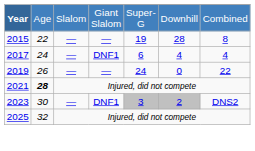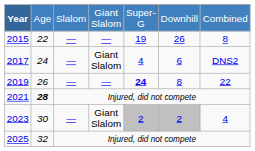 <table class="wikitable" style="font-size:95%; text-align:center; border:grey solid 1px; border-collapse:collapse;" width="30%">
 <tr style="background-color:#369; color:white;">
 <td rowspan="2" colspan="1" width="5%"><strong>Year</strong></td>
 </tr>
 <tr style="background-color:#4180be; color:white;">
 <td width="3%">Age</td>
 <td width="4%">Slalom</td>
 <td width="4%">Giant<br>Slalom</td>
 <td width="4%">Super-G</td>
 <td width="4%">Downhill</td>
 <td width="4%">Combined</td>
 </tr>
 <tr>
 <td><a href='#'>2015</a></td>
 <td><em>22</em></td>
 <td><a href='#'>—</a></td>
 <td><a href='#'>—</a></td>
 <td><a href='#'>19</a></td>
-<td><a href='#'>28</a></td>
+<td><a href='#'>26</a></td>
 <td><a href='#'>8</a></td>
 </tr>
 <tr>
 <td><a href='#'>2017</a></td>
 <td><em>24</em></td>
 <td><a href='#'>—</a></td>
-<td><a href='#'>DNF1</a></td>
+<td width="4%">Giant<br>Slalom</td>
+<td><a href='#'>4</a></td>
 <td><a href='#'>6</a></td>
-<td><a href='#'>4</a></td>
-<td><a href='#'>4</a></td>
+<td><a href='#'>DNS2</a></td>
 </tr>
 <tr>
 <td><a href='#'>2019</a></td>
 <td><em>26</em></td>
 <td><a href='#'>—</a></td>
 <td><a href='#'>—</a></td>
-<td><a href='#'>24</a></td>
-<td><a href='#'>0</a></td>
+<td><strong><a href='#'>24</a></strong></td>
+<td><a href='#'>8</a></td>
 <td><a href='#'>22</a></td>
 </tr>
 <tr>
 <td><a href='#'>2021</a></td>
 <td><strong><em>28</em></strong></td>
 <td colspan=5><em><small>Injured, did not compete</small></em></td>
 </tr>
 <tr>
 <td><a href='#'>2023</a></td>
 <td><em>30</em></td>
 <td><a href='#'>—</a></td>
-<td><a href='#'>DNF1</a></td>
-<td style="background:silver;"><a href='#'>3</a></td>
+<td width="4%">Giant<br>Slalom</td>
 <td style="background:silver;"><a href='#'>2</a></td>
-<td><a href='#'>DNS2</a></td>
+<td style="background:silver;"><a href='#'>2</a></td>
+<td><a href='#'>4</a></td>
 </tr>
 <tr>
 <td><a href='#'>2025</a></td>
 <td><em>32</em></td>
 <td colspan=5><em><small>Injured, did not compete</small></em></td>
 </tr>
 </table>
